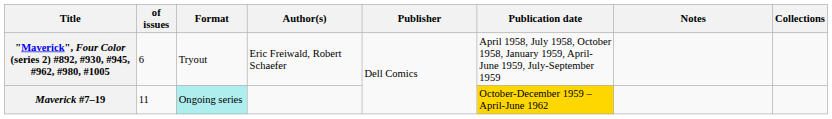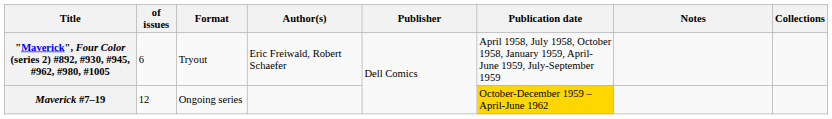 <table class="wikitable">
 <tr>
 <th>Title</th>
 <th style="width:40pt"> of issues</th>
 <th style="width:75pt">Format</th>
 <th style="width:125pt">Author(s)</th>
 <th style="width:125pt">Publisher</th>
 <th style="width:150pt">Publication date</th>
 <th style="width:175pt">Notes</th>
 <th>Collections</th>
 </tr>
 <tr>
 <th>"<a href='#'>Maverick</a>", <em>Four Color</em> (series 2) #892, #930, #945, #962, #980, #1005</th>
 <td>6</td>
 <td>Tryout</td>
 <td>Eric Freiwald, Robert Schaefer</td>
 <td rowspan="2">Dell Comics</td>
 <td>April 1958, July 1958, October 1958, January 1959, April-June 1959, July-September 1959</td>
 <td></td>
 <td></td>
 </tr>
 <tr>
 <th><em>Maverick</em> #7–19</th>
-<td>11</td>
-<td style="background: paleturquoise;">Ongoing series</td>
+<td>12</td>
+<td>Ongoing series</td>
 <td></td>
 <td style="background: gold;">October-December 1959 – April-June 1962</td>
 <td></td>
 <td></td>
 </tr>
 </table>
